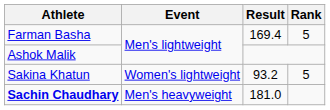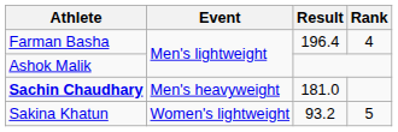 <table class=wikitable style=font-size:90%;text-align:center;>
 <tr>
 <th>Athlete</th>
 <th>Event</th>
 <th>Result</th>
 <th>Rank</th>
 </tr>
 <tr>
 <td align=left><a href='#'>Farman Basha</a></td>
 <td align=left rowspan="2"><a href='#'>Men's lightweight</a></td>
-<td>169.4</td>
-<td>5</td>
+<td>196.4</td>
+<td>4</td>
 </tr>
 <tr>
 <td align=left><a href='#'>Ashok Malik</a></td>
 <td colspan="2"></td>
+</tr>
+<tr>
+<td align=left><strong><a href='#'>Sachin Chaudhary</a></strong></td>
+<td align=left><a href='#'>Men's heavyweight</a></td>
+<td>181.0</td>
+<td></td>
 </tr>
 <tr>
 <td align=left><a href='#'>Sakina Khatun</a></td>
 <td align=left><a href='#'>Women's lightweight</a></td>
 <td>93.2</td>
 <td>5</td>
 </tr>
-<tr>
-<td align=left><strong><a href='#'>Sachin Chaudhary</a></strong></td>
-<td align=left><a href='#'>Men's heavyweight</a></td>
-<td>181.0</td>
-<td></td>
-</tr>
 </table>
